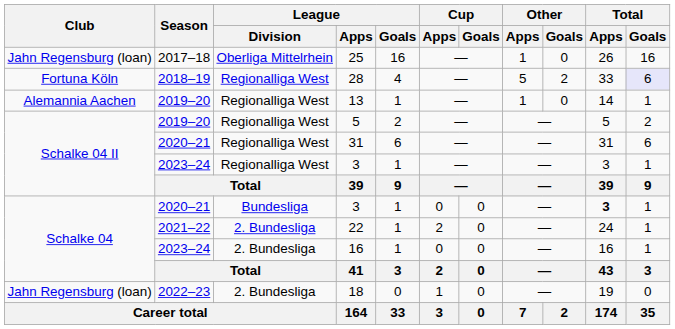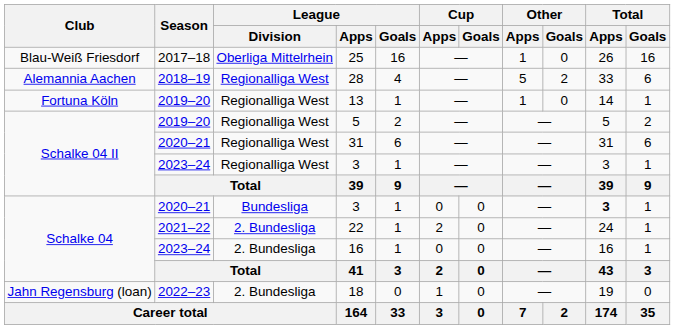 <table class="wikitable" style="text-align:center">
 <tr>
 <th rowspan="2">Club</th>
 <th rowspan="2">Season</th>
 <th colspan="3">League</th>
 <th colspan="2">Cup</th>
 <th colspan="2">Other</th>
 <th colspan="2">Total</th>
 </tr>
 <tr>
 <th>Division</th>
 <th>Apps</th>
 <th>Goals</th>
 <th>Apps</th>
 <th>Goals</th>
 <th>Apps</th>
 <th>Goals</th>
 <th>Apps</th>
 <th>Goals</th>
 </tr>
 <tr>
-<td><a href='#'>Jahn Regensburg</a> (loan)</td>
+<td>Blau-Weiß Friesdorf</td>
 <td>2017–18</td>
 <td><a href='#'>Oberliga Mittelrhein</a></td>
 <td>25</td>
 <td>16</td>
 <td colspan="2">—</td>
 <td>1</td>
 <td>0</td>
 <td>26</td>
 <td>16</td>
 </tr>
 <tr>
-<td><a href='#'>Fortuna Köln</a></td>
+<td><a href='#'>Alemannia Aachen</a></td>
 <td><a href='#'>2018–19</a></td>
 <td><a href='#'>Regionalliga West</a></td>
 <td>28</td>
 <td>4</td>
 <td colspan="2">—</td>
 <td>5</td>
 <td>2</td>
 <td>33</td>
-<td style="background: lavender;">6</td>
+<td>6</td>
 </tr>
 <tr>
-<td><a href='#'>Alemannia Aachen</a></td>
+<td><a href='#'>Fortuna Köln</a></td>
 <td><a href='#'>2019–20</a></td>
 <td>Regionalliga West</td>
 <td>13</td>
 <td>1</td>
 <td colspan="2">—</td>
 <td>1</td>
 <td>0</td>
 <td>14</td>
 <td>1</td>
 </tr>
 <tr>
 <td rowspan="4"><a href='#'>Schalke 04 II</a></td>
 <td><a href='#'>2019–20</a></td>
 <td>Regionalliga West</td>
 <td>5</td>
 <td>2</td>
 <td colspan="2">—</td>
 <td colspan="2">—</td>
 <td>5</td>
 <td>2</td>
 </tr>
 <tr>
 <td><a href='#'>2020–21</a></td>
 <td>Regionalliga West</td>
 <td>31</td>
 <td>6</td>
 <td colspan="2">—</td>
 <td colspan="2">—</td>
 <td>31</td>
 <td>6</td>
 </tr>
 <tr>
 <td><a href='#'>2023–24</a></td>
 <td>Regionalliga West</td>
 <td>3</td>
 <td>1</td>
 <td colspan="2">—</td>
 <td colspan="2">—</td>
 <td>3</td>
 <td>1</td>
 </tr>
 <tr>
 <th colspan="2">Total</th>
 <th>39</th>
 <th>9</th>
 <th colspan="2">—</th>
 <th colspan="2">—</th>
 <th>39</th>
 <th>9</th>
 </tr>
 <tr>
 <td rowspan="4"><a href='#'>Schalke 04</a></td>
 <td><a href='#'>2020–21</a></td>
 <td><a href='#'>Bundesliga</a></td>
 <td>3</td>
 <td>1</td>
 <td>0</td>
 <td>0</td>
 <td colspan="2">—</td>
 <td><strong>3</strong></td>
 <td>1</td>
 </tr>
 <tr>
 <td><a href='#'>2021–22</a></td>
 <td><a href='#'>2. Bundesliga</a></td>
 <td>22</td>
 <td>1</td>
 <td>2</td>
 <td>0</td>
 <td colspan="2">—</td>
 <td>24</td>
 <td>1</td>
 </tr>
 <tr>
 <td><a href='#'>2023–24</a></td>
 <td>2. Bundesliga</td>
 <td>16</td>
 <td>1</td>
 <td>0</td>
 <td>0</td>
 <td colspan="2">—</td>
 <td>16</td>
 <td>1</td>
 </tr>
 <tr>
 <th colspan="2">Total</th>
 <th>41</th>
 <th>3</th>
 <th>2</th>
 <th>0</th>
 <th colspan="2">—</th>
 <th>43</th>
 <th>3</th>
 </tr>
 <tr>
 <td><a href='#'>Jahn Regensburg</a> (loan)</td>
 <td><a href='#'>2022–23</a></td>
 <td>2. Bundesliga</td>
 <td>18</td>
 <td>0</td>
 <td>1</td>
 <td>0</td>
 <td colspan="2">—</td>
 <td>19</td>
 <td>0</td>
 </tr>
 <tr>
 <th colspan="3">Career total</th>
 <th>164</th>
 <th>33</th>
 <th>3</th>
 <th>0</th>
 <th>7</th>
 <th>2</th>
 <th>174</th>
 <th>35</th>
 </tr>
 </table>
